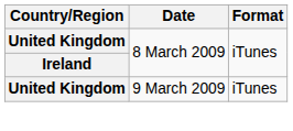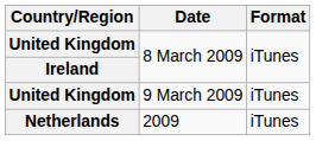 <table class="wikitable plainrowheaders">
 <tr>
 <th scope="col">Country/Region</th>
 <th scope="col">Date</th>
 <th scope="col">Format</th>
 </tr>
 <tr>
 <th scope="row">United Kingdom</th>
 <td rowspan="2">8 March 2009</td>
 <td rowspan="2">iTunes</td>
 </tr>
 <tr>
 <th scope="row">Ireland</th>
 </tr>
 <tr>
 <th scope="row">United Kingdom</th>
 <td>9 March 2009</td>
 <td>iTunes</td>
 </tr>
+<tr>
+<th scope="row">Netherlands</th>
+<td>2009</td>
+<td>iTunes</td>
+</tr>
 </table>
